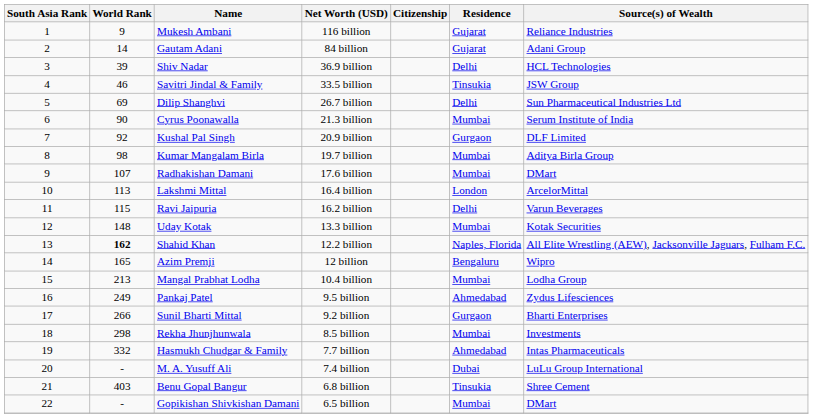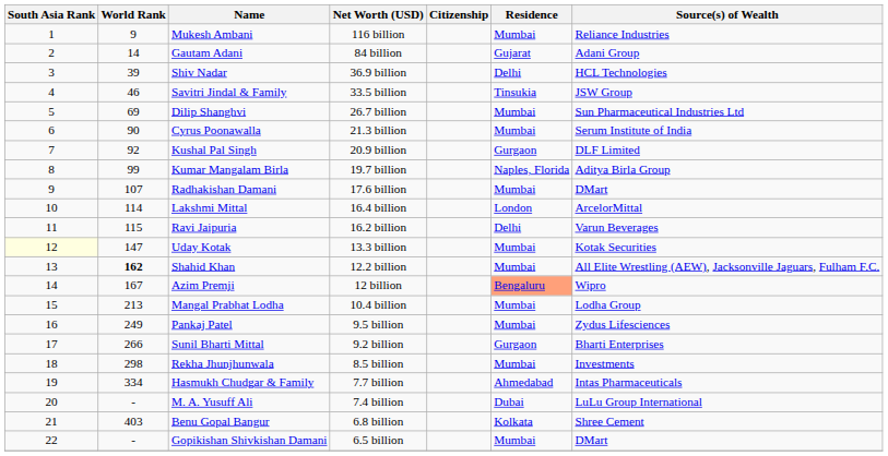 <table class="wikitable sortable">
 <tr>
 <th>South Asia Rank</th>
 <th>World Rank</th>
 <th>Name</th>
 <th>Net Worth (USD)</th>
 <th>Citizenship</th>
 <th>Residence</th>
 <th>Source(s) of Wealth</th>
 </tr>
 <tr>
 <td style="text-align:center;">1</td>
 <td style="text-align:center;">9</td>
 <td><a href='#'>Mukesh Ambani</a></td>
 <td style="text-align:center;">116 billion</td>
 <td></td>
-<td><a href='#'>Gujarat</a></td>
+<td><a href='#'>Mumbai</a></td>
 <td><a href='#'>Reliance Industries</a></td>
 </tr>
 <tr>
 <td style="text-align:center;">2</td>
 <td style="text-align:center;">14</td>
 <td><a href='#'>Gautam Adani</a></td>
 <td style="text-align:center;">84 billion</td>
 <td></td>
 <td><a href='#'>Gujarat</a></td>
 <td><a href='#'>Adani Group</a></td>
 </tr>
 <tr>
 <td style="text-align:center;">3</td>
 <td style="text-align:center;">39</td>
 <td><a href='#'>Shiv Nadar</a></td>
 <td style="text-align:center;">36.9 billion</td>
 <td></td>
 <td><a href='#'>Delhi</a></td>
 <td><a href='#'>HCL Technologies</a></td>
 </tr>
 <tr>
 <td style="text-align:center;">4</td>
 <td style="text-align:center;">46</td>
 <td><a href='#'>Savitri Jindal & Family</a></td>
 <td style="text-align:center;">33.5 billion</td>
 <td></td>
 <td><a href='#'>Tinsukia</a></td>
 <td><a href='#'>JSW Group</a></td>
 </tr>
 <tr>
 <td style="text-align:center;">5</td>
 <td style="text-align:center;">69</td>
 <td><a href='#'>Dilip Shanghvi</a></td>
 <td style="text-align:center;">26.7 billion</td>
 <td></td>
-<td><a href='#'>Delhi</a></td>
+<td><a href='#'>Mumbai</a></td>
 <td><a href='#'>Sun Pharmaceutical Industries Ltd</a></td>
 </tr>
 <tr>
 <td style="text-align:center;">6</td>
 <td style="text-align:center;">90</td>
 <td><a href='#'>Cyrus Poonawalla</a></td>
 <td style="text-align:center;">21.3 billion</td>
 <td></td>
 <td><a href='#'>Mumbai</a></td>
 <td><a href='#'>Serum Institute of India</a></td>
 </tr>
 <tr>
 <td style="text-align:center;">7</td>
 <td style="text-align:center;">92</td>
 <td><a href='#'>Kushal Pal Singh</a></td>
 <td style="text-align:center;">20.9 billion</td>
 <td></td>
 <td><a href='#'>Gurgaon</a></td>
 <td><a href='#'>DLF Limited</a></td>
 </tr>
 <tr>
 <td style="text-align:center;">8</td>
-<td style="text-align:center;">98</td>
+<td style="text-align:center;">99</td>
 <td><a href='#'>Kumar Mangalam Birla</a></td>
 <td style="text-align:center;">19.7 billion</td>
 <td></td>
-<td><a href='#'>Mumbai</a></td>
+<td><a href='#'>Naples, Florida</a></td>
 <td><a href='#'>Aditya Birla Group</a></td>
 </tr>
 <tr>
 <td style="text-align:center;">9</td>
 <td style="text-align:center;">107</td>
 <td><a href='#'>Radhakishan Damani</a></td>
 <td style="text-align:center;">17.6 billion</td>
 <td></td>
 <td><a href='#'>Mumbai</a></td>
 <td><a href='#'>DMart</a></td>
 </tr>
 <tr>
 <td style="text-align:center;">10</td>
-<td style="text-align:center;">113</td>
+<td style="text-align:center;">114</td>
 <td><a href='#'>Lakshmi Mittal</a></td>
 <td style="text-align:center;">16.4 billion</td>
 <td></td>
 <td><a href='#'>London</a></td>
 <td><a href='#'>ArcelorMittal</a></td>
 </tr>
 <tr>
 <td style="text-align:center;">11</td>
 <td style="text-align:center;">115</td>
 <td><a href='#'>Ravi Jaipuria</a></td>
 <td style="text-align:center;">16.2 billion</td>
 <td></td>
 <td><a href='#'>Delhi</a></td>
 <td><a href='#'>Varun Beverages</a></td>
 </tr>
 <tr>
-<td style="text-align:center;">12</td>
-<td style="text-align:center;">148</td>
+<td style="background: lightyellow; text-align:center;">12</td>
+<td style="text-align:center;">147</td>
 <td><a href='#'>Uday Kotak</a></td>
 <td style="text-align:center;">13.3 billion</td>
 <td></td>
 <td><a href='#'>Mumbai</a></td>
 <td><a href='#'>Kotak Securities</a></td>
 </tr>
 <tr>
 <td style="text-align:center;">13</td>
 <td style="text-align:center;"><strong>162</strong></td>
 <td><a href='#'>Shahid Khan</a></td>
 <td style="text-align:center;">12.2 billion</td>
 <td> </td>
-<td><a href='#'>Naples, Florida</a></td>
+<td><a href='#'>Mumbai</a></td>
 <td><a href='#'>All Elite Wrestling (AEW)</a>, <a href='#'>Jacksonville Jaguars</a>, <a href='#'>Fulham F.C.</a></td>
 </tr>
 <tr>
 <td style="text-align:center;">14</td>
-<td style="text-align:center;">165</td>
+<td style="text-align:center;">167</td>
 <td><a href='#'>Azim Premji</a></td>
 <td style="text-align:center;">12 billion</td>
 <td></td>
-<td><a href='#'>Bengaluru</a></td>
+<td style="background: lightsalmon;"><a href='#'>Bengaluru</a></td>
 <td><a href='#'>Wipro</a></td>
 </tr>
 <tr>
 <td style="text-align:center;">15</td>
 <td style="text-align:center;">213</td>
 <td><a href='#'>Mangal Prabhat Lodha</a></td>
 <td style="text-align:center;">10.4 billion</td>
 <td></td>
 <td><a href='#'>Mumbai</a></td>
 <td><a href='#'>Lodha Group</a></td>
 </tr>
 <tr>
 <td style="text-align:center;">16</td>
 <td style="text-align:center;">249</td>
 <td><a href='#'>Pankaj Patel</a></td>
 <td style="text-align:center;">9.5 billion</td>
 <td></td>
-<td><a href='#'>Ahmedabad</a></td>
+<td><a href='#'>Mumbai</a></td>
 <td><a href='#'>Zydus Lifesciences</a></td>
 </tr>
 <tr>
 <td style="text-align:center;">17</td>
 <td style="text-align:center;">266</td>
 <td><a href='#'>Sunil Bharti Mittal</a></td>
 <td style="text-align:center;">9.2 billion</td>
 <td></td>
 <td><a href='#'>Gurgaon</a></td>
 <td><a href='#'>Bharti Enterprises</a></td>
 </tr>
 <tr>
 <td style="text-align:center;">18</td>
 <td style="text-align:center;">298</td>
 <td><a href='#'>Rekha Jhunjhunwala</a></td>
 <td style="text-align:center;">8.5 billion</td>
 <td></td>
 <td><a href='#'>Mumbai</a></td>
 <td><a href='#'>Investments</a></td>
 </tr>
 <tr>
 <td style="text-align:center;">19</td>
-<td style="text-align:center;">332</td>
+<td style="text-align:center;">334</td>
 <td><a href='#'>Hasmukh Chudgar & Family</a></td>
 <td style="text-align:center;">7.7 billion</td>
 <td></td>
 <td><a href='#'>Ahmedabad</a></td>
 <td><a href='#'>Intas Pharmaceuticals</a></td>
 </tr>
 <tr>
 <td style="text-align:center;">20</td>
 <td style="text-align:center;">-</td>
 <td><a href='#'>M. A. Yusuff Ali</a></td>
 <td style="text-align:center;">7.4 billion</td>
 <td></td>
 <td><a href='#'>Dubai</a></td>
 <td><a href='#'>LuLu Group International</a></td>
 </tr>
 <tr>
 <td style="text-align:center;">21</td>
 <td style="text-align:center;">403</td>
 <td><a href='#'>Benu Gopal Bangur</a></td>
 <td style="text-align:center;">6.8 billion</td>
 <td></td>
-<td><a href='#'>Tinsukia</a></td>
+<td><a href='#'>Kolkata</a></td>
 <td><a href='#'>Shree Cement</a></td>
 </tr>
 <tr>
 <td style="text-align:center;">22</td>
 <td style="text-align:center;">-</td>
 <td><a href='#'>Gopikishan Shivkishan Damani</a></td>
 <td style="text-align:center;">6.5 billion</td>
 <td></td>
 <td><a href='#'>Mumbai</a></td>
 <td><a href='#'>DMart</a></td>
 </tr>
 <tr>
 </tr>
 </table>
